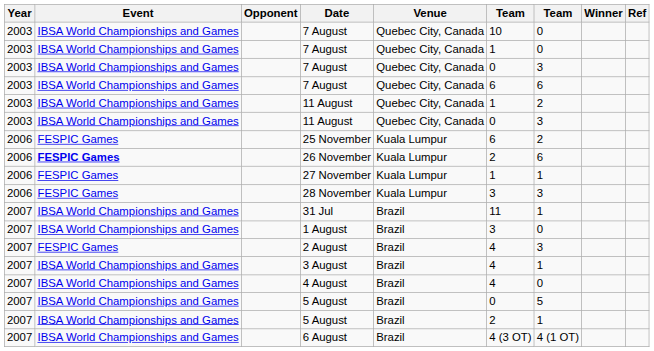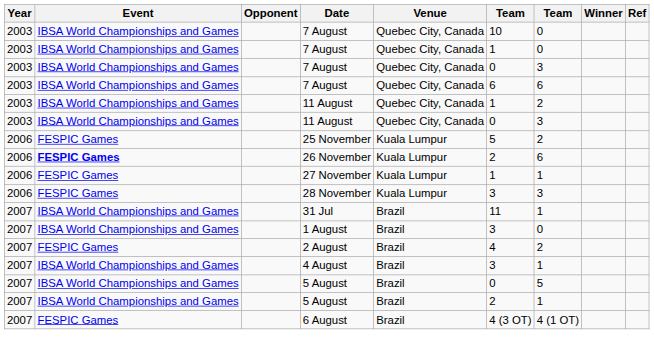 <table class="wikitable">
 <tr>
 <th>Year</th>
 <th>Event</th>
 <th>Opponent</th>
 <th>Date</th>
 <th>Venue</th>
 <th>Team</th>
 <th>Team</th>
 <th>Winner</th>
 <th>Ref</th>
 </tr>
 <tr --->
 <td>2003</td>
 <td><a href='#'>IBSA World Championships and Games</a></td>
 <td></td>
 <td>7 August</td>
 <td>Quebec City, Canada</td>
 <td>10</td>
 <td>0</td>
 <td></td>
 <td></td>
 </tr>
 <tr --->
 <td>2003</td>
 <td><a href='#'>IBSA World Championships and Games</a></td>
 <td></td>
 <td>7 August</td>
 <td>Quebec City, Canada</td>
 <td>1</td>
 <td>0</td>
 <td></td>
 <td></td>
 </tr>
 <tr --->
 <td>2003</td>
 <td><a href='#'>IBSA World Championships and Games</a></td>
 <td></td>
 <td>7 August</td>
 <td>Quebec City, Canada</td>
 <td>0</td>
 <td>3</td>
 <td></td>
 <td></td>
 </tr>
 <tr --->
 <td>2003</td>
 <td><a href='#'>IBSA World Championships and Games</a></td>
 <td></td>
 <td>7 August</td>
 <td>Quebec City, Canada</td>
 <td>6</td>
 <td>6</td>
 <td></td>
 <td></td>
 </tr>
 <tr --->
 <td>2003</td>
 <td><a href='#'>IBSA World Championships and Games</a></td>
 <td></td>
 <td>11 August</td>
 <td>Quebec City, Canada</td>
 <td>1</td>
 <td>2</td>
 <td></td>
 <td></td>
 </tr>
 <tr --->
 <td>2003</td>
 <td><a href='#'>IBSA World Championships and Games</a></td>
 <td></td>
 <td>11 August</td>
 <td>Quebec City, Canada</td>
 <td>0</td>
 <td>3</td>
 <td></td>
 <td></td>
 </tr>
 <tr --->
 <td>2006</td>
 <td><a href='#'>FESPIC Games</a></td>
 <td></td>
 <td>25 November</td>
 <td>Kuala Lumpur</td>
-<td>6</td>
+<td>5</td>
 <td>2</td>
 <td></td>
 <td></td>
 </tr>
 <tr --->
 <td>2006</td>
 <td><strong><a href='#'>FESPIC Games</a></strong></td>
 <td></td>
 <td>26 November</td>
 <td>Kuala Lumpur</td>
 <td>2</td>
 <td>6</td>
 <td></td>
 <td></td>
 </tr>
 <tr --->
 <td>2006</td>
 <td><a href='#'>FESPIC Games</a></td>
 <td></td>
 <td>27 November</td>
 <td>Kuala Lumpur</td>
 <td>1</td>
 <td>1</td>
 <td></td>
 <td></td>
 </tr>
 <tr --->
 <td>2006</td>
 <td><a href='#'>FESPIC Games</a></td>
 <td></td>
 <td>28 November</td>
 <td>Kuala Lumpur</td>
 <td>3</td>
 <td>3</td>
 <td></td>
 <td></td>
 </tr>
 <tr --->
 <td>2007</td>
 <td><a href='#'>IBSA World Championships and Games</a></td>
 <td></td>
 <td>31 Jul</td>
 <td>Brazil</td>
 <td>11</td>
 <td>1</td>
 <td></td>
 <td></td>
 </tr>
 <tr --->
 <td>2007</td>
 <td><a href='#'>IBSA World Championships and Games</a></td>
 <td></td>
 <td>1 August</td>
 <td>Brazil</td>
 <td>3</td>
 <td>0</td>
 <td></td>
 <td></td>
 </tr>
 <tr --->
 <td>2007</td>
 <td><a href='#'>FESPIC Games</a></td>
 <td></td>
 <td>2 August</td>
 <td>Brazil</td>
 <td>4</td>
-<td>3</td>
-<td></td>
-<td></td>
-</tr>
-<tr --->
-<td>2007</td>
-<td><a href='#'>IBSA World Championships and Games</a></td>
-<td></td>
-<td>3 August</td>
-<td>Brazil</td>
-<td>4</td>
-<td>1</td>
+<td>2</td>
 <td></td>
 <td></td>
 </tr>
 <tr --->
 <td>2007</td>
 <td><a href='#'>IBSA World Championships and Games</a></td>
 <td></td>
 <td>4 August</td>
 <td>Brazil</td>
-<td>4</td>
-<td>0</td>
+<td>3</td>
+<td>1</td>
 <td></td>
 <td></td>
 </tr>
 <tr --->
 <td>2007</td>
 <td><a href='#'>IBSA World Championships and Games</a></td>
 <td></td>
 <td>5 August</td>
 <td>Brazil</td>
 <td>0</td>
 <td>5</td>
 <td></td>
 <td></td>
 </tr>
 <tr --->
 <td>2007</td>
 <td><a href='#'>IBSA World Championships and Games</a></td>
 <td></td>
 <td>5 August</td>
 <td>Brazil</td>
 <td>2</td>
 <td>1</td>
 <td></td>
 <td></td>
 </tr>
 <tr --->
 <td>2007</td>
-<td><a href='#'>IBSA World Championships and Games</a></td>
+<td><a href='#'>FESPIC Games</a></td>
 <td></td>
 <td>6 August</td>
 <td>Brazil</td>
 <td>4 (3 OT)</td>
 <td>4 (1 OT)</td>
 <td></td>
 <td></td>
 </tr>
 </table>
